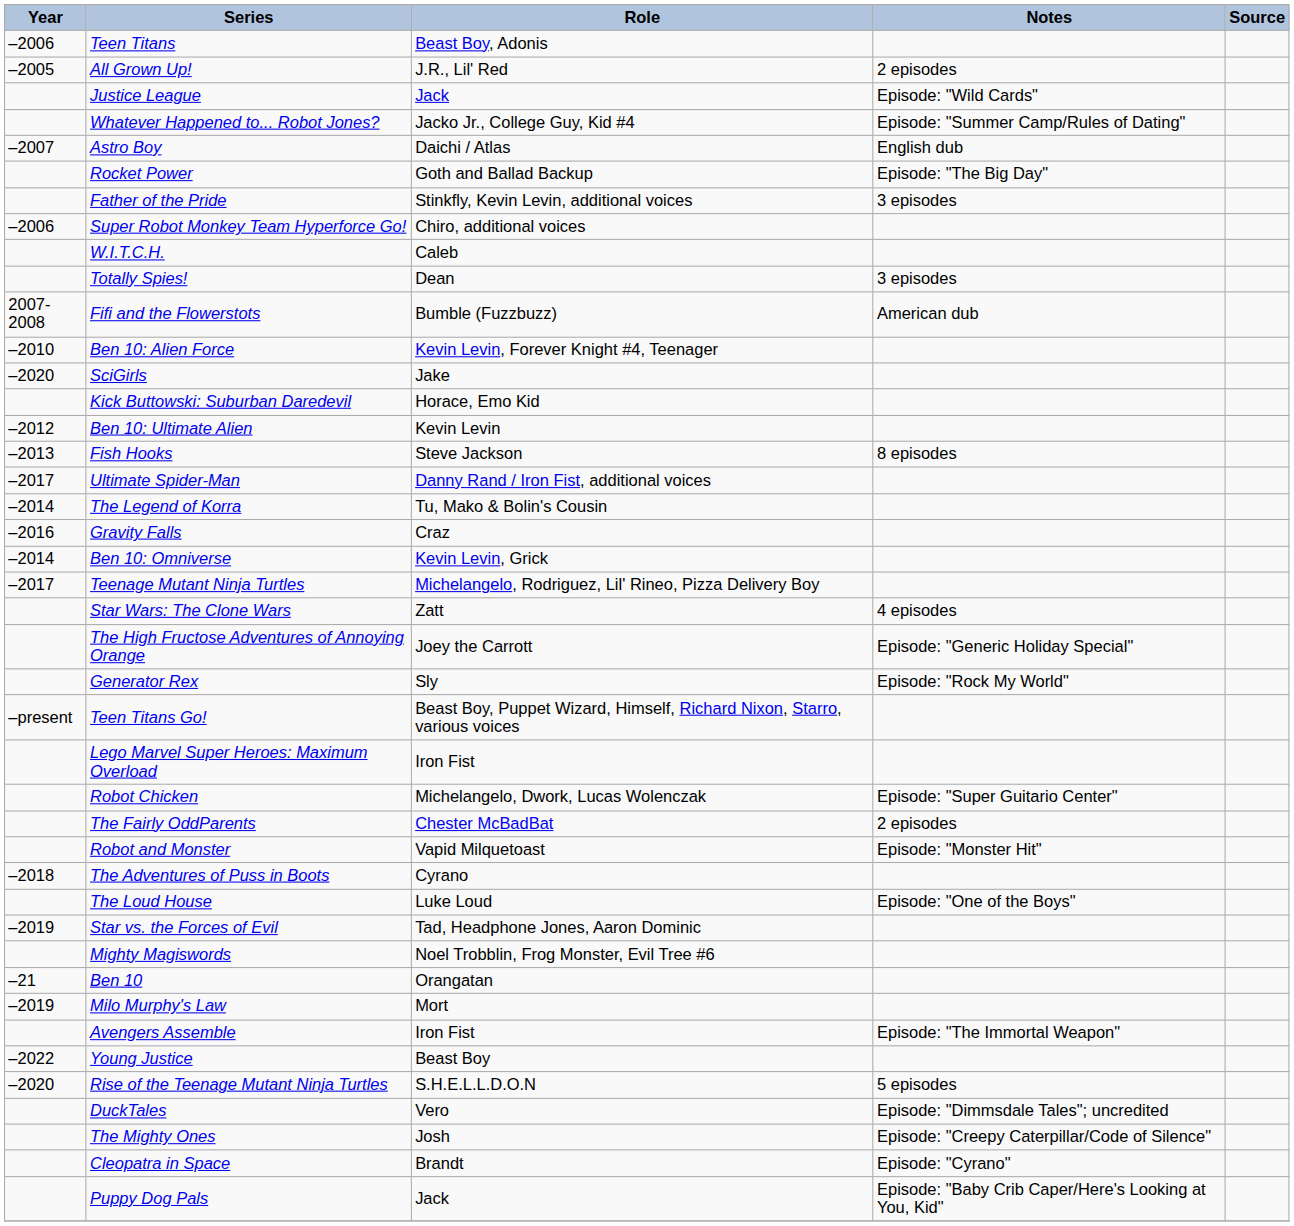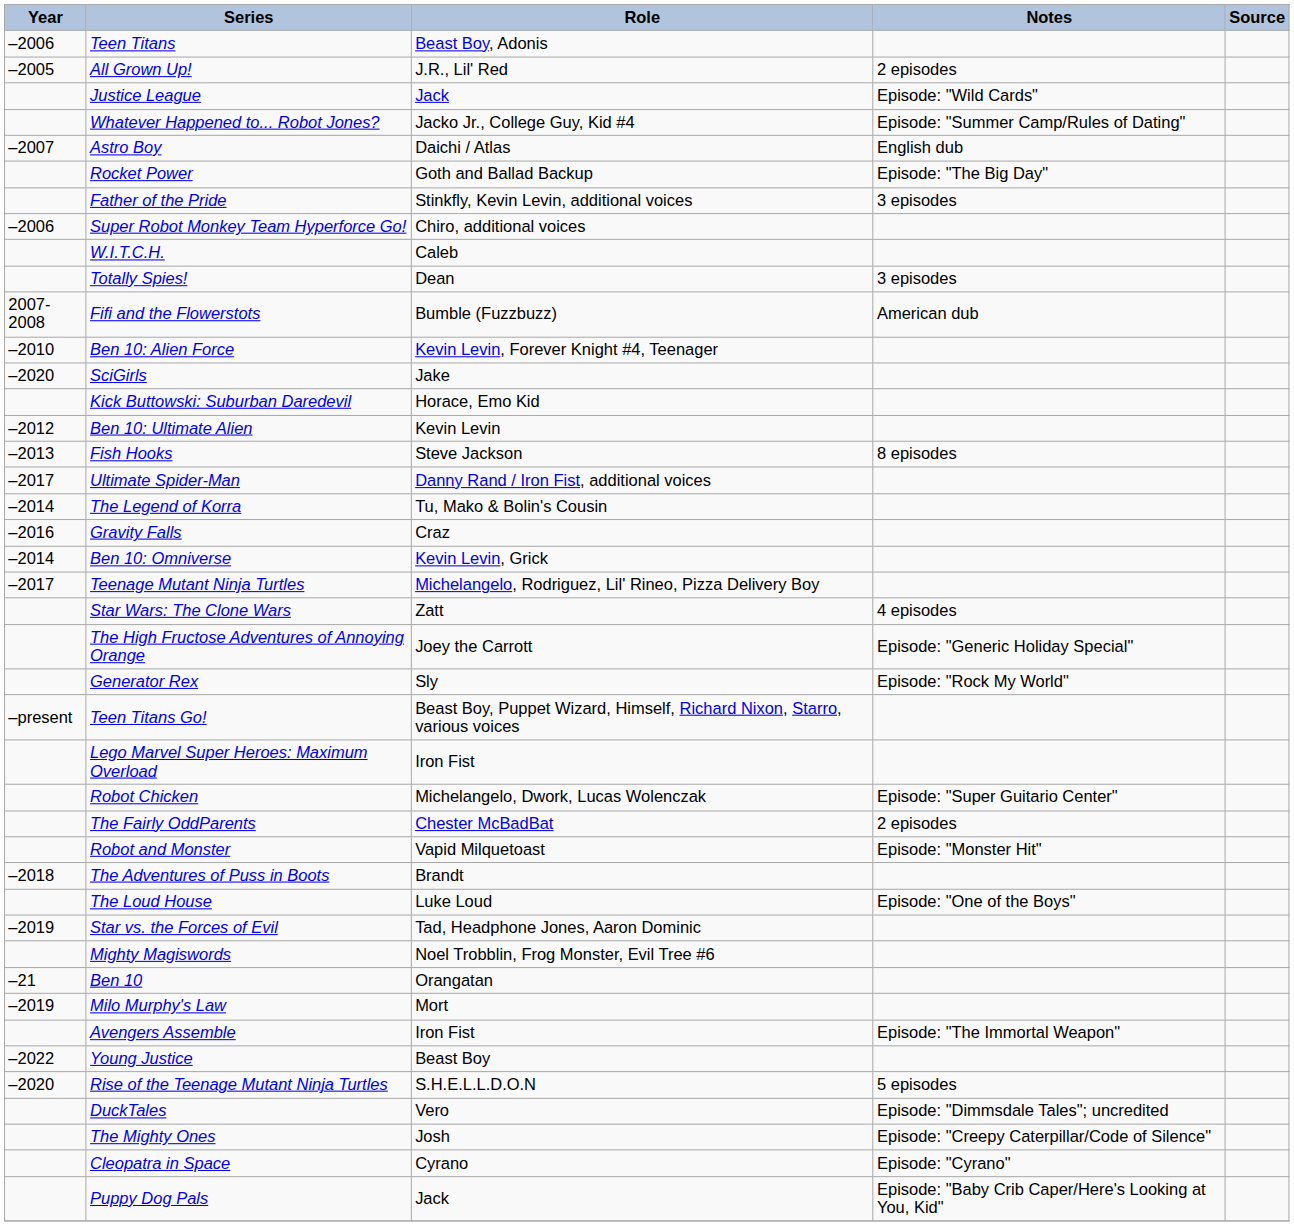 <table class="wikitable sortable plainrowheaders" style="width=95%;  font-size: 100%;">
 <tr>
 <th style="background:#b0c4de;">Year</th>
 <th style="background:#b0c4de;">Series</th>
 <th style="background:#b0c4de;">Role</th>
 <th style="background:#b0c4de;" class="unsortable">Notes</th>
 <th style="background:#b0c4de;" class="unsortable">Source</th>
 </tr>
 <tr>
 <td>–2006</td>
 <td><em><a href='#'>Teen Titans</a></em></td>
 <td><a href='#'>Beast Boy</a>, Adonis</td>
 <td></td>
 <td></td>
 </tr>
 <tr>
 <td>–2005</td>
 <td><em><a href='#'>All Grown Up!</a></em></td>
 <td>J.R., Lil' Red</td>
 <td>2 episodes</td>
 <td></td>
 </tr>
 <tr>
 <td></td>
 <td><em><a href='#'>Justice League</a></em></td>
 <td><a href='#'>Jack</a></td>
 <td>Episode: "Wild Cards"</td>
 <td></td>
 </tr>
 <tr>
 <td></td>
 <td><em><a href='#'>Whatever Happened to... Robot Jones?</a></em></td>
 <td>Jacko Jr., College Guy, Kid #4</td>
 <td>Episode: "Summer Camp/Rules of Dating"</td>
 <td></td>
 </tr>
 <tr>
 <td>–2007</td>
 <td><em><a href='#'>Astro Boy</a></em></td>
 <td>Daichi / Atlas</td>
 <td>English dub</td>
 <td></td>
 </tr>
 <tr>
 <td></td>
 <td><em><a href='#'>Rocket Power</a></em></td>
 <td>Goth and Ballad Backup</td>
 <td>Episode: "The Big Day"</td>
 <td></td>
 </tr>
 <tr>
 <td></td>
 <td><em><a href='#'>Father of the Pride</a></em></td>
 <td>Stinkfly, Kevin Levin, additional voices</td>
 <td>3 episodes</td>
 <td></td>
 </tr>
 <tr>
 <td>–2006</td>
 <td><em><a href='#'>Super Robot Monkey Team Hyperforce Go!</a></em></td>
 <td>Chiro, additional voices</td>
 <td></td>
 <td></td>
 </tr>
 <tr>
 <td></td>
 <td><em><a href='#'>W.I.T.C.H.</a></em></td>
 <td>Caleb</td>
 <td></td>
 <td></td>
 </tr>
 <tr>
 <td></td>
 <td><em><a href='#'>Totally Spies!</a></em></td>
 <td>Dean</td>
 <td>3 episodes</td>
 <td></td>
 </tr>
 <tr>
 <td>2007-2008</td>
 <td><a href='#'><em>Fifi and the Flowerstots</em></a></td>
 <td>Bumble (Fuzzbuzz)</td>
 <td>American dub</td>
 <td></td>
 </tr>
 <tr>
 <td>–2010</td>
 <td><em><a href='#'>Ben 10: Alien Force</a></em></td>
 <td><a href='#'>Kevin Levin</a>, Forever Knight #4, Teenager</td>
 <td></td>
 <td></td>
 </tr>
 <tr>
 <td>–2020</td>
 <td><em><a href='#'>SciGirls</a></em></td>
 <td>Jake</td>
 <td></td>
 <td></td>
 </tr>
 <tr>
 <td></td>
 <td><em><a href='#'>Kick Buttowski: Suburban Daredevil</a></em></td>
 <td>Horace, Emo Kid</td>
 <td></td>
 <td></td>
 </tr>
 <tr>
 <td>–2012</td>
 <td><em><a href='#'>Ben 10: Ultimate Alien</a></em></td>
 <td>Kevin Levin</td>
 <td></td>
 <td></td>
 </tr>
 <tr>
 <td>–2013</td>
 <td><em><a href='#'>Fish Hooks</a></em></td>
 <td>Steve Jackson</td>
 <td>8 episodes</td>
 <td></td>
 </tr>
 <tr>
 <td>–2017</td>
 <td><em><a href='#'>Ultimate Spider-Man</a></em></td>
 <td><a href='#'>Danny Rand / Iron Fist</a>, additional voices</td>
 <td></td>
 <td></td>
 </tr>
 <tr>
 <td>–2014</td>
 <td><em><a href='#'>The Legend of Korra</a></em></td>
 <td>Tu, Mako & Bolin's Cousin</td>
 <td></td>
 <td></td>
 </tr>
 <tr>
 <td>–2016</td>
 <td><em><a href='#'>Gravity Falls</a></em></td>
 <td>Craz</td>
 <td></td>
 <td></td>
 </tr>
 <tr>
 <td>–2014</td>
 <td><em><a href='#'>Ben 10: Omniverse</a></em></td>
 <td><a href='#'>Kevin Levin</a>, Grick</td>
 <td></td>
 <td></td>
 </tr>
 <tr>
 <td>–2017</td>
 <td><em><a href='#'>Teenage Mutant Ninja Turtles</a></em></td>
 <td><a href='#'>Michelangelo</a>, Rodriguez, Lil' Rineo, Pizza Delivery Boy</td>
 <td></td>
 <td></td>
 </tr>
 <tr>
 <td></td>
 <td><em><a href='#'>Star Wars: The Clone Wars</a></em></td>
 <td>Zatt</td>
 <td>4 episodes</td>
 <td></td>
 </tr>
 <tr>
 <td></td>
 <td><em><a href='#'>The High Fructose Adventures of Annoying Orange</a></em></td>
 <td>Joey the Carrott</td>
 <td>Episode: "Generic Holiday Special"</td>
 <td></td>
 </tr>
 <tr>
 <td></td>
 <td><em><a href='#'>Generator Rex</a></em></td>
 <td>Sly</td>
 <td>Episode: "Rock My World"</td>
 <td></td>
 </tr>
 <tr>
 <td>–present</td>
 <td><em><a href='#'>Teen Titans Go!</a></em></td>
 <td>Beast Boy, Puppet Wizard, Himself, <a href='#'>Richard Nixon</a>, <a href='#'>Starro</a>, various voices</td>
 <td></td>
 <td></td>
 </tr>
 <tr>
 <td></td>
 <td><em><a href='#'>Lego Marvel Super Heroes: Maximum Overload</a></em></td>
 <td>Iron Fist</td>
 <td></td>
 <td></td>
 </tr>
 <tr>
 <td></td>
 <td><em><a href='#'>Robot Chicken</a></em></td>
 <td>Michelangelo, Dwork, Lucas Wolenczak</td>
 <td>Episode: "Super Guitario Center"</td>
 <td></td>
 </tr>
 <tr>
 <td></td>
 <td><em><a href='#'>The Fairly OddParents</a></em></td>
 <td><a href='#'>Chester McBadBat</a></td>
 <td>2 episodes</td>
 <td></td>
 </tr>
 <tr>
 <td></td>
 <td><em><a href='#'>Robot and Monster</a></em></td>
 <td>Vapid Milquetoast</td>
 <td>Episode: "Monster Hit"</td>
 <td></td>
 </tr>
 <tr>
 <td>–2018</td>
 <td><em><a href='#'>The Adventures of Puss in Boots</a></em></td>
-<td>Cyrano</td>
+<td>Brandt</td>
 <td></td>
 <td></td>
 </tr>
 <tr>
 <td></td>
 <td><em><a href='#'>The Loud House</a></em></td>
 <td>Luke Loud</td>
 <td>Episode: "One of the Boys"</td>
 <td></td>
 </tr>
 <tr>
 <td>–2019</td>
 <td><em><a href='#'>Star vs. the Forces of Evil</a></em></td>
 <td>Tad, Headphone Jones, Aaron Dominic</td>
 <td></td>
 <td></td>
 </tr>
 <tr>
 <td></td>
 <td><em><a href='#'>Mighty Magiswords</a></em></td>
 <td>Noel Trobblin, Frog Monster, Evil Tree #6</td>
 <td></td>
 <td></td>
 </tr>
 <tr>
 <td>–21</td>
 <td><em><a href='#'>Ben 10</a></em></td>
 <td>Orangatan</td>
 <td></td>
 <td></td>
 </tr>
 <tr>
 <td>–2019</td>
 <td><em><a href='#'>Milo Murphy's Law</a></em></td>
 <td>Mort</td>
 <td></td>
 <td></td>
 </tr>
 <tr>
 <td></td>
 <td><em><a href='#'>Avengers Assemble</a></em></td>
 <td>Iron Fist</td>
 <td>Episode: "The Immortal Weapon"</td>
 <td></td>
 </tr>
 <tr>
 <td>–2022</td>
 <td><em><a href='#'>Young Justice</a></em></td>
 <td>Beast Boy</td>
 <td></td>
 <td></td>
 </tr>
 <tr>
 <td>–2020</td>
 <td><em><a href='#'>Rise of the Teenage Mutant Ninja Turtles</a></em></td>
 <td>S.H.E.L.L.D.O.N</td>
 <td>5 episodes</td>
 <td></td>
 </tr>
 <tr>
 <td></td>
 <td><em><a href='#'>DuckTales</a></em></td>
 <td>Vero</td>
 <td>Episode: "Dimmsdale Tales"; uncredited</td>
 <td></td>
 </tr>
 <tr>
 <td></td>
 <td><em><a href='#'>The Mighty Ones</a></em></td>
 <td>Josh</td>
 <td>Episode: "Creepy Caterpillar/Code of Silence"</td>
 <td></td>
 </tr>
 <tr>
 <td></td>
 <td><em><a href='#'>Cleopatra in Space</a></em></td>
-<td>Brandt</td>
+<td>Cyrano</td>
 <td>Episode: "Cyrano"</td>
 <td></td>
 </tr>
 <tr>
 <td></td>
 <td><em><a href='#'>Puppy Dog Pals</a></em></td>
 <td>Jack</td>
 <td>Episode: "Baby Crib Caper/Here's Looking at You, Kid"</td>
 <td></td>
 </tr>
 <tr>
 </tr>
 </table>
